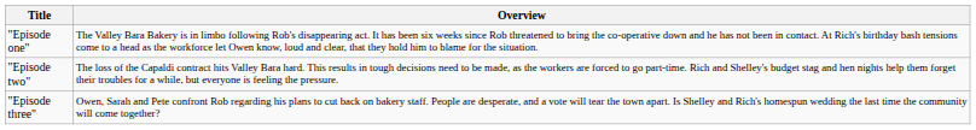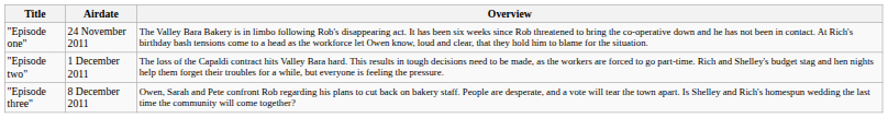 <table class="wikitable" style="font-size: 95%;">
 <tr style="background:#EFEFEF">
 <th>Title</th>
+<th><strong>Airdate</strong></th>
 <th><strong>Overview</strong></th>
 </tr>
 <tr>
 <td>"Episode one"</td>
+<td>24 November 2011</td>
 <td style="font-size: 90%;">The Valley Bara Bakery is in limbo following Rob's disappearing act. It has been six weeks since Rob threatened to bring the co-operative down and he has not been in contact. At Rich's birthday bash tensions come to a head as the workforce let Owen know, loud and clear, that they hold him to blame for the situation.</td>
 </tr>
 <tr>
 <td>"Episode two"</td>
+<td>1 December 2011</td>
 <td style="font-size: 90%;">The loss of the Capaldi contract hits Valley Bara hard. This results in tough decisions need to be made, as the workers are forced to go part-time. Rich and Shelley's budget stag and hen nights help them forget their troubles for a while, but everyone is feeling the pressure.</td>
 </tr>
 <tr>
 <td>"Episode three"</td>
+<td>8 December 2011</td>
 <td style="font-size: 90%;">Owen, Sarah and Pete confront Rob regarding his plans to cut back on bakery staff. People are desperate, and a vote will tear the town apart. Is Shelley and Rich's homespun wedding the last time the community will come together?</td>
 </tr>
 </table>
